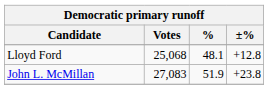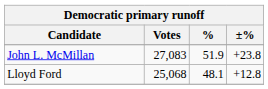 <table class="wikitable" align="left" style="margin: 1em 1em 1em 0; font-size: 95%;">
 <tr>
 <th colspan="4">Democratic primary runoff</th>
 </tr>
 <tr>
 <th colspan="1" style="width: 170px">Candidate</th>
 <th style="width: 50px">Votes</th>
 <th style="width: 40px">%</th>
 <th style="width: 40px">±%</th>
 </tr>
 <tr>
 </tr>
 <tr>
+<td><a href='#'>John L. McMillan</a></td>
+<td align="right">27,083</td>
+<td align="right">51.9</td>
+<td align="right">+23.8</td>
+</tr>
+<tr>
 <td>Lloyd Ford</td>
 <td align="right">25,068</td>
 <td align="right">48.1</td>
 <td align="right">+12.8</td>
 </tr>
 <tr>
-<td><a href='#'>John L. McMillan</a></td>
-<td align="right">27,083</td>
-<td align="right">51.9</td>
-<td align="right">+23.8</td>
-</tr>
-<tr>
 </tr>
 </table>
